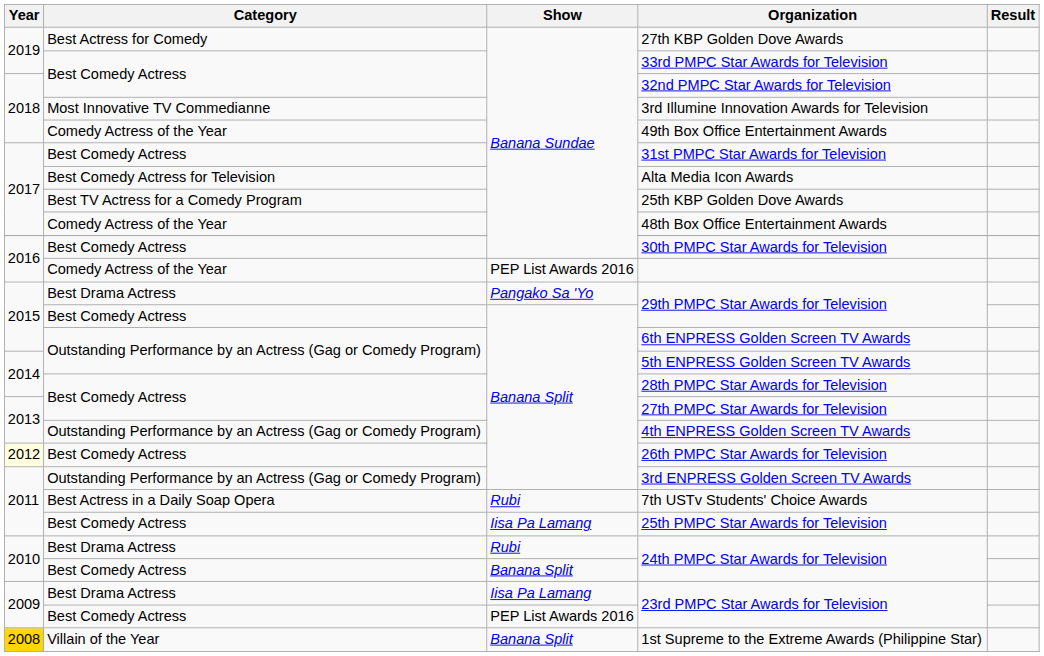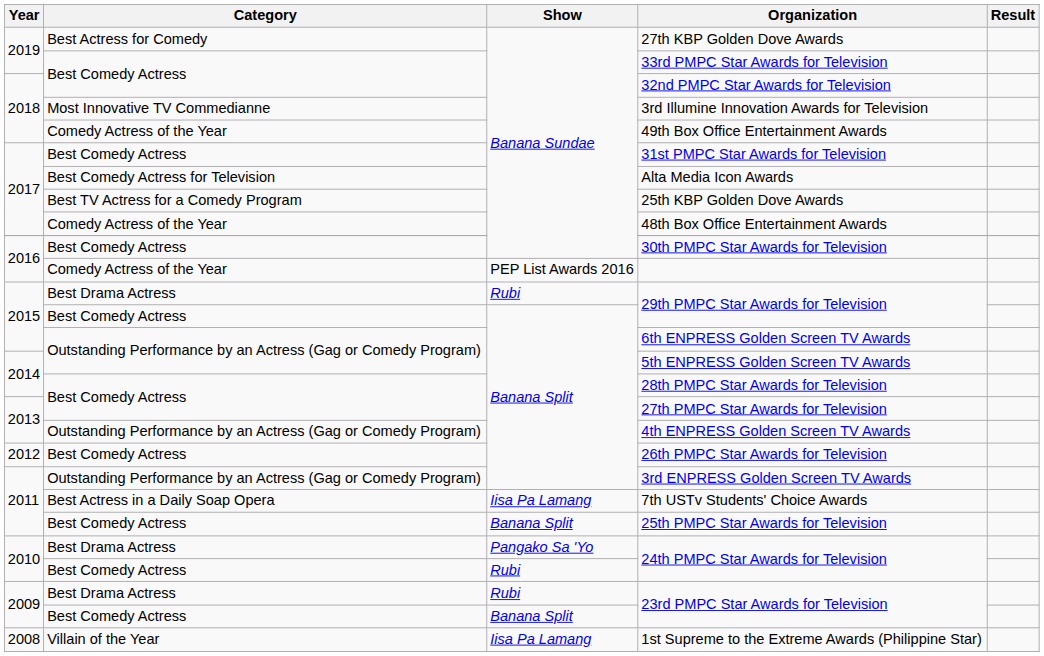 <table class="wikitable sortable" style="width:90%;" style="width:100%">
 <tr>
 <th>Year</th>
 <th>Category</th>
 <th>Show</th>
 <th>Organization</th>
 <th>Result</th>
 </tr>
 <tr>
 <td rowspan=2>2019</td>
 <td>Best Actress for Comedy</td>
 <td rowspan="11"><em><a href='#'>Banana Sundae</a></em></td>
 <td>27th KBP Golden Dove Awards</td>
 <td></td>
 </tr>
 <tr>
 <td rowspan="2">Best Comedy Actress</td>
 <td><a href='#'>33rd PMPC Star Awards for Television</a></td>
 <td></td>
 </tr>
 <tr>
 <td rowspan=3>2018</td>
 <td><a href='#'>32nd PMPC Star Awards for Television</a></td>
 <td></td>
 </tr>
 <tr>
 <td>Most Innovative TV Commedianne</td>
 <td>3rd Illumine Innovation Awards for Television</td>
 <td></td>
 </tr>
 <tr>
 <td>Comedy Actress of the Year</td>
 <td>49th Box Office Entertainment Awards</td>
 <td></td>
 </tr>
 <tr>
 <td rowspan=4>2017</td>
 <td>Best Comedy Actress</td>
 <td><a href='#'>31st PMPC Star Awards for Television</a></td>
 <td></td>
 </tr>
 <tr>
 <td>Best Comedy Actress for Television</td>
 <td>Alta Media Icon Awards</td>
 <td></td>
 </tr>
 <tr>
 <td>Best TV Actress for a Comedy Program</td>
 <td>25th KBP Golden Dove Awards</td>
 <td></td>
 </tr>
 <tr>
 <td>Comedy Actress of the Year</td>
 <td>48th Box Office Entertainment Awards</td>
 <td></td>
 </tr>
 <tr>
 </tr>
 <tr>
 <td rowspan=2>2016</td>
 <td>Best Comedy Actress</td>
 <td><a href='#'>30th PMPC Star Awards for Television</a></td>
 <td></td>
 </tr>
 <tr>
 <td>Comedy Actress of the Year</td>
 <td>PEP List Awards 2016</td>
 <td></td>
 </tr>
 <tr>
 <td rowspan="3">2015</td>
 <td>Best Drama Actress</td>
-<td><em><a href='#'>Pangako Sa 'Yo</a></em></td>
+<td><em><a href='#'>Rubi</a></em></td>
 <td rowspan="2"><a href='#'>29th PMPC Star Awards for Television</a></td>
 <td></td>
 </tr>
 <tr>
 <td>Best Comedy Actress</td>
 <td rowspan="8"><em><a href='#'>Banana Split</a></em></td>
 <td></td>
 </tr>
 <tr>
 <td rowspan="2">Outstanding Performance by an Actress (Gag or Comedy Program)</td>
 <td><a href='#'>6th ENPRESS Golden Screen TV Awards</a></td>
 <td></td>
 </tr>
 <tr>
 <td rowspan="2">2014</td>
 <td><a href='#'>5th ENPRESS Golden Screen TV Awards</a></td>
 <td></td>
 </tr>
 <tr>
 <td rowspan="2">Best Comedy Actress</td>
 <td><a href='#'>28th PMPC Star Awards for Television</a></td>
 <td></td>
 </tr>
 <tr>
 <td rowspan="2">2013</td>
 <td><a href='#'>27th PMPC Star Awards for Television</a></td>
 <td></td>
 </tr>
 <tr>
 <td>Outstanding Performance by an Actress (Gag or Comedy Program) </td>
 <td><a href='#'>4th ENPRESS Golden Screen TV Awards</a></td>
 <td></td>
 </tr>
 <tr>
-<td style="background: lightyellow;">2012</td>
+<td>2012</td>
 <td>Best Comedy Actress</td>
 <td><a href='#'>26th PMPC Star Awards for Television</a></td>
 <td></td>
 </tr>
 <tr>
 <td rowspan="3">2011</td>
 <td>Outstanding Performance by an Actress (Gag or Comedy Program) </td>
 <td><a href='#'>3rd ENPRESS Golden Screen TV Awards</a></td>
 <td></td>
 </tr>
 <tr>
 <td>Best Actress in a Daily Soap Opera</td>
-<td><em><a href='#'>Rubi</a></em></td>
+<td><em><a href='#'>Iisa Pa Lamang</a></em></td>
 <td>7th USTv Students' Choice Awards</td>
 <td></td>
 </tr>
 <tr>
 <td>Best Comedy Actress</td>
-<td><em><a href='#'>Iisa Pa Lamang</a></em> </td>
+<td><em><a href='#'>Banana Split</a></em></td>
 <td><a href='#'>25th PMPC Star Awards for Television</a></td>
 <td></td>
 </tr>
 <tr>
 <td rowspan="2">2010</td>
 <td>Best Drama Actress</td>
+<td><em><a href='#'>Pangako Sa 'Yo</a></em></td>
+<td rowspan="2"><a href='#'>24th PMPC Star Awards for Television</a></td>
+<td></td>
+</tr>
+<tr>
+<td>Best Comedy Actress</td>
 <td><em><a href='#'>Rubi</a></em></td>
-<td rowspan="2"><a href='#'>24th PMPC Star Awards for Television</a></td>
+<td></td>
+</tr>
+<tr>
+<td rowspan="2">2009</td>
+<td>Best Drama Actress</td>
+<td><em><a href='#'>Rubi</a></em></td>
+<td rowspan="2"><a href='#'>23rd PMPC Star Awards for Television</a></td>
 <td></td>
 </tr>
 <tr>
 <td>Best Comedy Actress</td>
 <td><em><a href='#'>Banana Split</a></em></td>
 <td></td>
 </tr>
 <tr>
-<td rowspan="2">2009</td>
-<td>Best Drama Actress</td>
-<td><em><a href='#'>Iisa Pa Lamang</a></em></td>
-<td rowspan="2"><a href='#'>23rd PMPC Star Awards for Television</a></td>
-<td></td>
-</tr>
-<tr>
-<td>Best Comedy Actress</td>
-<td>PEP List Awards 2016</td>
-<td></td>
-</tr>
-<tr>
-<td style="background: gold;">2008</td>
+<td>2008</td>
 <td>Villain of the Year</td>
-<td><em><a href='#'>Banana Split</a></em></td>
+<td><em><a href='#'>Iisa Pa Lamang</a></em> </td>
 <td>1st Supreme to the Extreme Awards (Philippine Star)</td>
 <td></td>
 </tr>
 </table>
